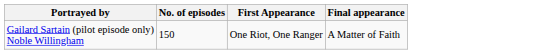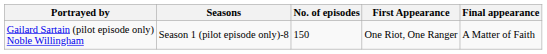 <table class="wikitable" style="text-align:justify;">
 <tr>
 <th>Portrayed by</th>
+<th>Seasons</th>
 <th>No. of episodes</th>
 <th>First Appearance</th>
 <th>Final appearance</th>
 </tr>
 <tr>
 <td><a href='#'>Gailard Sartain</a> (pilot episode only)<br><a href='#'>Noble Willingham</a></td>
+<td>Season 1 (pilot episode only)-8</td>
 <td>150</td>
 <td>One Riot, One Ranger</td>
 <td>A Matter of Faith</td>
 </tr>
 </table>
